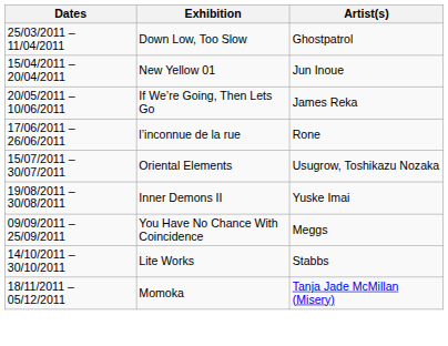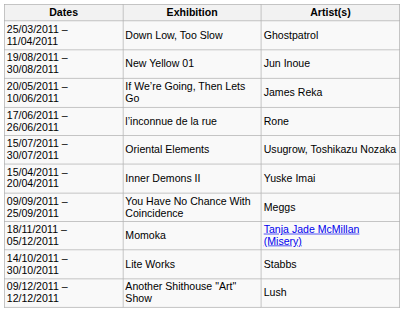 <table class="wikitable" width="600">
 <tr>
 <th scope="col" width="30%">Dates</th>
 <th scope="col" width="35%">Exhibition</th>
 <th scope="col" width="35%">Artist(s)</th>
 </tr>
 <tr>
 <td>25/03/2011 – 11/04/2011</td>
 <td>Down Low, Too Slow</td>
 <td>Ghostpatrol</td>
 </tr>
 <tr>
-<td>15/04/2011 – 20/04/2011</td>
+<td>19/08/2011 – 30/08/2011</td>
 <td>New Yellow 01</td>
 <td>Jun Inoue</td>
 </tr>
 <tr>
 <td>20/05/2011 – 10/06/2011</td>
 <td>If We’re Going, Then Lets Go</td>
 <td>James Reka</td>
 </tr>
 <tr>
 <td>17/06/2011 – 26/06/2011</td>
 <td>l’inconnue de la rue</td>
 <td>Rone</td>
 </tr>
 <tr>
 <td>15/07/2011 – 30/07/2011</td>
 <td>Oriental Elements</td>
 <td>Usugrow, Toshikazu Nozaka</td>
 </tr>
 <tr>
-<td>19/08/2011 – 30/08/2011</td>
+<td>15/04/2011 – 20/04/2011</td>
 <td>Inner Demons II</td>
 <td>Yuske Imai</td>
 </tr>
 <tr>
 <td>09/09/2011 – 25/09/2011</td>
 <td>You Have No Chance With Coincidence</td>
 <td>Meggs</td>
 </tr>
 <tr>
+<td>18/11/2011 – 05/12/2011</td>
+<td>Momoka</td>
+<td><a href='#'>Tanja Jade McMillan (Misery)</a></td>
+</tr>
+<tr>
 <td>14/10/2011 – 30/10/2011</td>
 <td>Lite Works</td>
 <td>Stabbs</td>
 </tr>
 <tr>
-<td>18/11/2011 – 05/12/2011</td>
-<td>Momoka</td>
-<td><a href='#'>Tanja Jade McMillan (Misery)</a></td>
+<td>09/12/2011 – 12/12/2011</td>
+<td>Another Shithouse "Art" Show</td>
+<td>Lush</td>
 </tr>
 </table>
